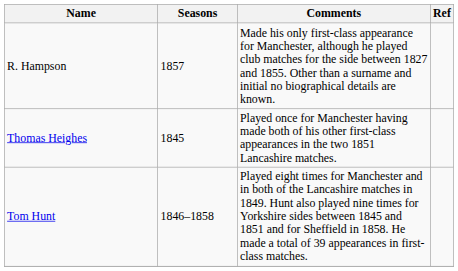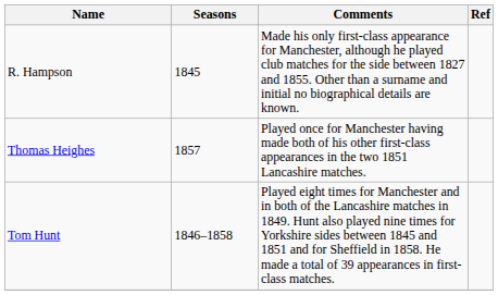 <table class="wikitable">
 <tr>
 <th style="width:200px">Name</th>
 <th style="width: 100px">Seasons</th>
 <th>Comments</th>
 <th>Ref</th>
 </tr>
 <tr>
 <td>R. Hampson</td>
-<td>1857</td>
+<td>1845</td>
 <td>Made his only first-class appearance for Manchester, although he played club matches for the side between 1827 and 1855. Other than a surname and initial no biographical details are known.</td>
 <td></td>
 </tr>
 <tr>
 <td><a href='#'>Thomas Heighes</a></td>
-<td>1845</td>
+<td>1857</td>
 <td>Played once for Manchester having made both of his other first-class appearances in the two 1851 Lancashire matches.</td>
 <td></td>
 </tr>
 <tr>
 <td><a href='#'>Tom Hunt</a></td>
 <td>1846–1858</td>
 <td>Played eight times for Manchester and in both of the Lancashire matches in 1849. Hunt also played nine times for Yorkshire sides between 1845 and 1851 and for Sheffield in 1858. He made a total of 39 appearances in first-class matches.</td>
 <td></td>
 </tr>
 <tr>
 </tr>
 </table>
